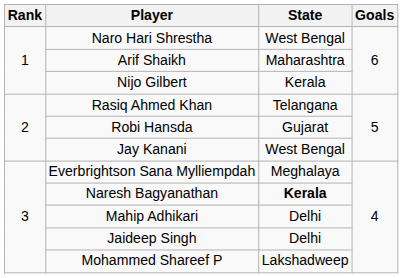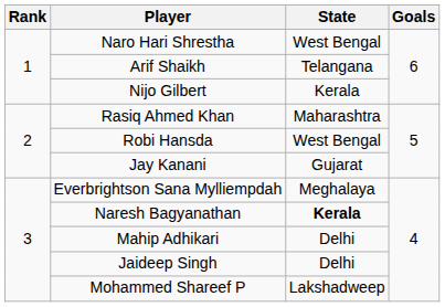 <table class="wikitable" style="text-align:center">
 <tr>
 <th>Rank</th>
 <th>Player</th>
 <th>State</th>
 <th>Goals</th>
 </tr>
 <tr>
 <td rowspan="3">1</td>
 <td>Naro Hari Shrestha</td>
 <td>West Bengal</td>
 <td rowspan="3">6</td>
 </tr>
 <tr>
 <td>Arif Shaikh</td>
-<td>Maharashtra</td>
+<td>Telangana</td>
 </tr>
 <tr>
 <td>Nijo Gilbert</td>
 <td>Kerala</td>
 </tr>
 <tr>
 <td rowspan="3">2</td>
 <td>Rasiq Ahmed Khan</td>
-<td>Telangana</td>
+<td>Maharashtra</td>
 <td rowspan="3">5</td>
 </tr>
 <tr>
 <td>Robi Hansda</td>
-<td>Gujarat</td>
+<td>West Bengal</td>
 </tr>
 <tr>
 <td>Jay Kanani</td>
-<td>West Bengal</td>
+<td>Gujarat</td>
 </tr>
 <tr>
 <td rowspan="5">3</td>
 <td>Everbrightson Sana Mylliempdah</td>
 <td>Meghalaya</td>
 <td rowspan="5">4</td>
 </tr>
 <tr>
 <td>Naresh Bagyanathan</td>
 <td><strong>Kerala</strong></td>
 </tr>
 <tr>
 <td>Mahip Adhikari</td>
 <td>Delhi</td>
 </tr>
 <tr>
 <td>Jaideep Singh</td>
 <td>Delhi</td>
 </tr>
 <tr>
 <td>Mohammed Shareef P</td>
 <td>Lakshadweep</td>
 </tr>
 </table>
